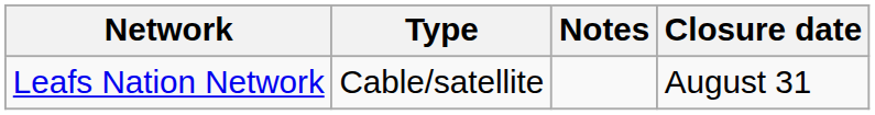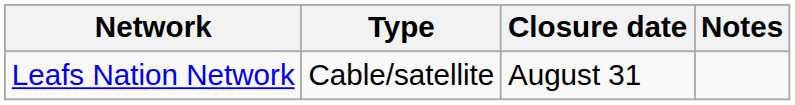 <table class="wikitable">
 <tr>
 <th>Network</th>
 <th>Type</th>
+<th>Closure date</th>
 <th>Notes</th>
-<th>Closure date</th>
 </tr>
 <tr>
 <td><a href='#'>Leafs Nation Network</a></td>
 <td>Cable/satellite</td>
+<td>August 31</td>
 <td></td>
-<td>August 31</td>
 </tr>
 </table>
